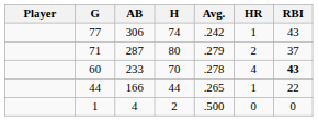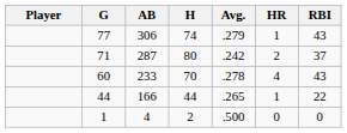 <table class="wikitable sortable">
 <tr>
 <th bgcolor="#DDDDFF" width="16%">Player</th>
 <th bgcolor="#DDDDFF" width="9%">G</th>
 <th bgcolor="#DDDDFF" width="9%">AB</th>
 <th bgcolor="#DDDDFF" width="9%">H</th>
 <th bgcolor="#DDDDFF" width="9%">Avg.</th>
 <th bgcolor="#DDDDFF" width="9%">HR</th>
 <th bgcolor="#DDDDFF" width="9%">RBI</th>
 </tr>
 <tr align="center">
 <td></td>
 <td>77</td>
 <td>306</td>
 <td>74</td>
-<td>.242</td>
+<td>.279</td>
 <td>1</td>
 <td>43</td>
 </tr>
 <tr align="center">
 <td></td>
 <td>71</td>
 <td>287</td>
 <td>80</td>
-<td>.279</td>
+<td>.242</td>
 <td>2</td>
 <td>37</td>
 </tr>
 <tr align="center">
 <td></td>
 <td>60</td>
 <td>233</td>
 <td>70</td>
 <td>.278</td>
 <td>4</td>
-<td><strong>43</strong></td>
+<td>43</td>
 </tr>
 <tr align="center">
 <td></td>
 <td>44</td>
 <td>166</td>
 <td>44</td>
 <td>.265</td>
 <td>1</td>
 <td>22</td>
 </tr>
 <tr align="center">
 <td></td>
 <td>1</td>
 <td>4</td>
 <td>2</td>
 <td>.500</td>
 <td>0</td>
 <td>0</td>
 </tr>
 </table>
